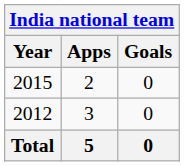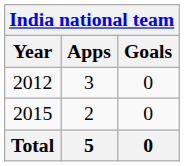 <table class="wikitable" style="text-align:center">
 <tr>
 <th colspan=3><a href='#'>India national team</a></th>
 </tr>
 <tr>
 <th>Year</th>
 <th>Apps</th>
 <th>Goals</th>
 </tr>
 <tr>
-<td>2015</td>
-<td>2</td>
+<td>2012</td>
+<td>3</td>
 <td>0</td>
 </tr>
 <tr>
-<td>2012</td>
-<td>3</td>
+<td>2015</td>
+<td>2</td>
 <td>0</td>
 </tr>
 <tr>
 <th>Total</th>
 <th>5</th>
 <th>0</th>
 </tr>
 </table>
